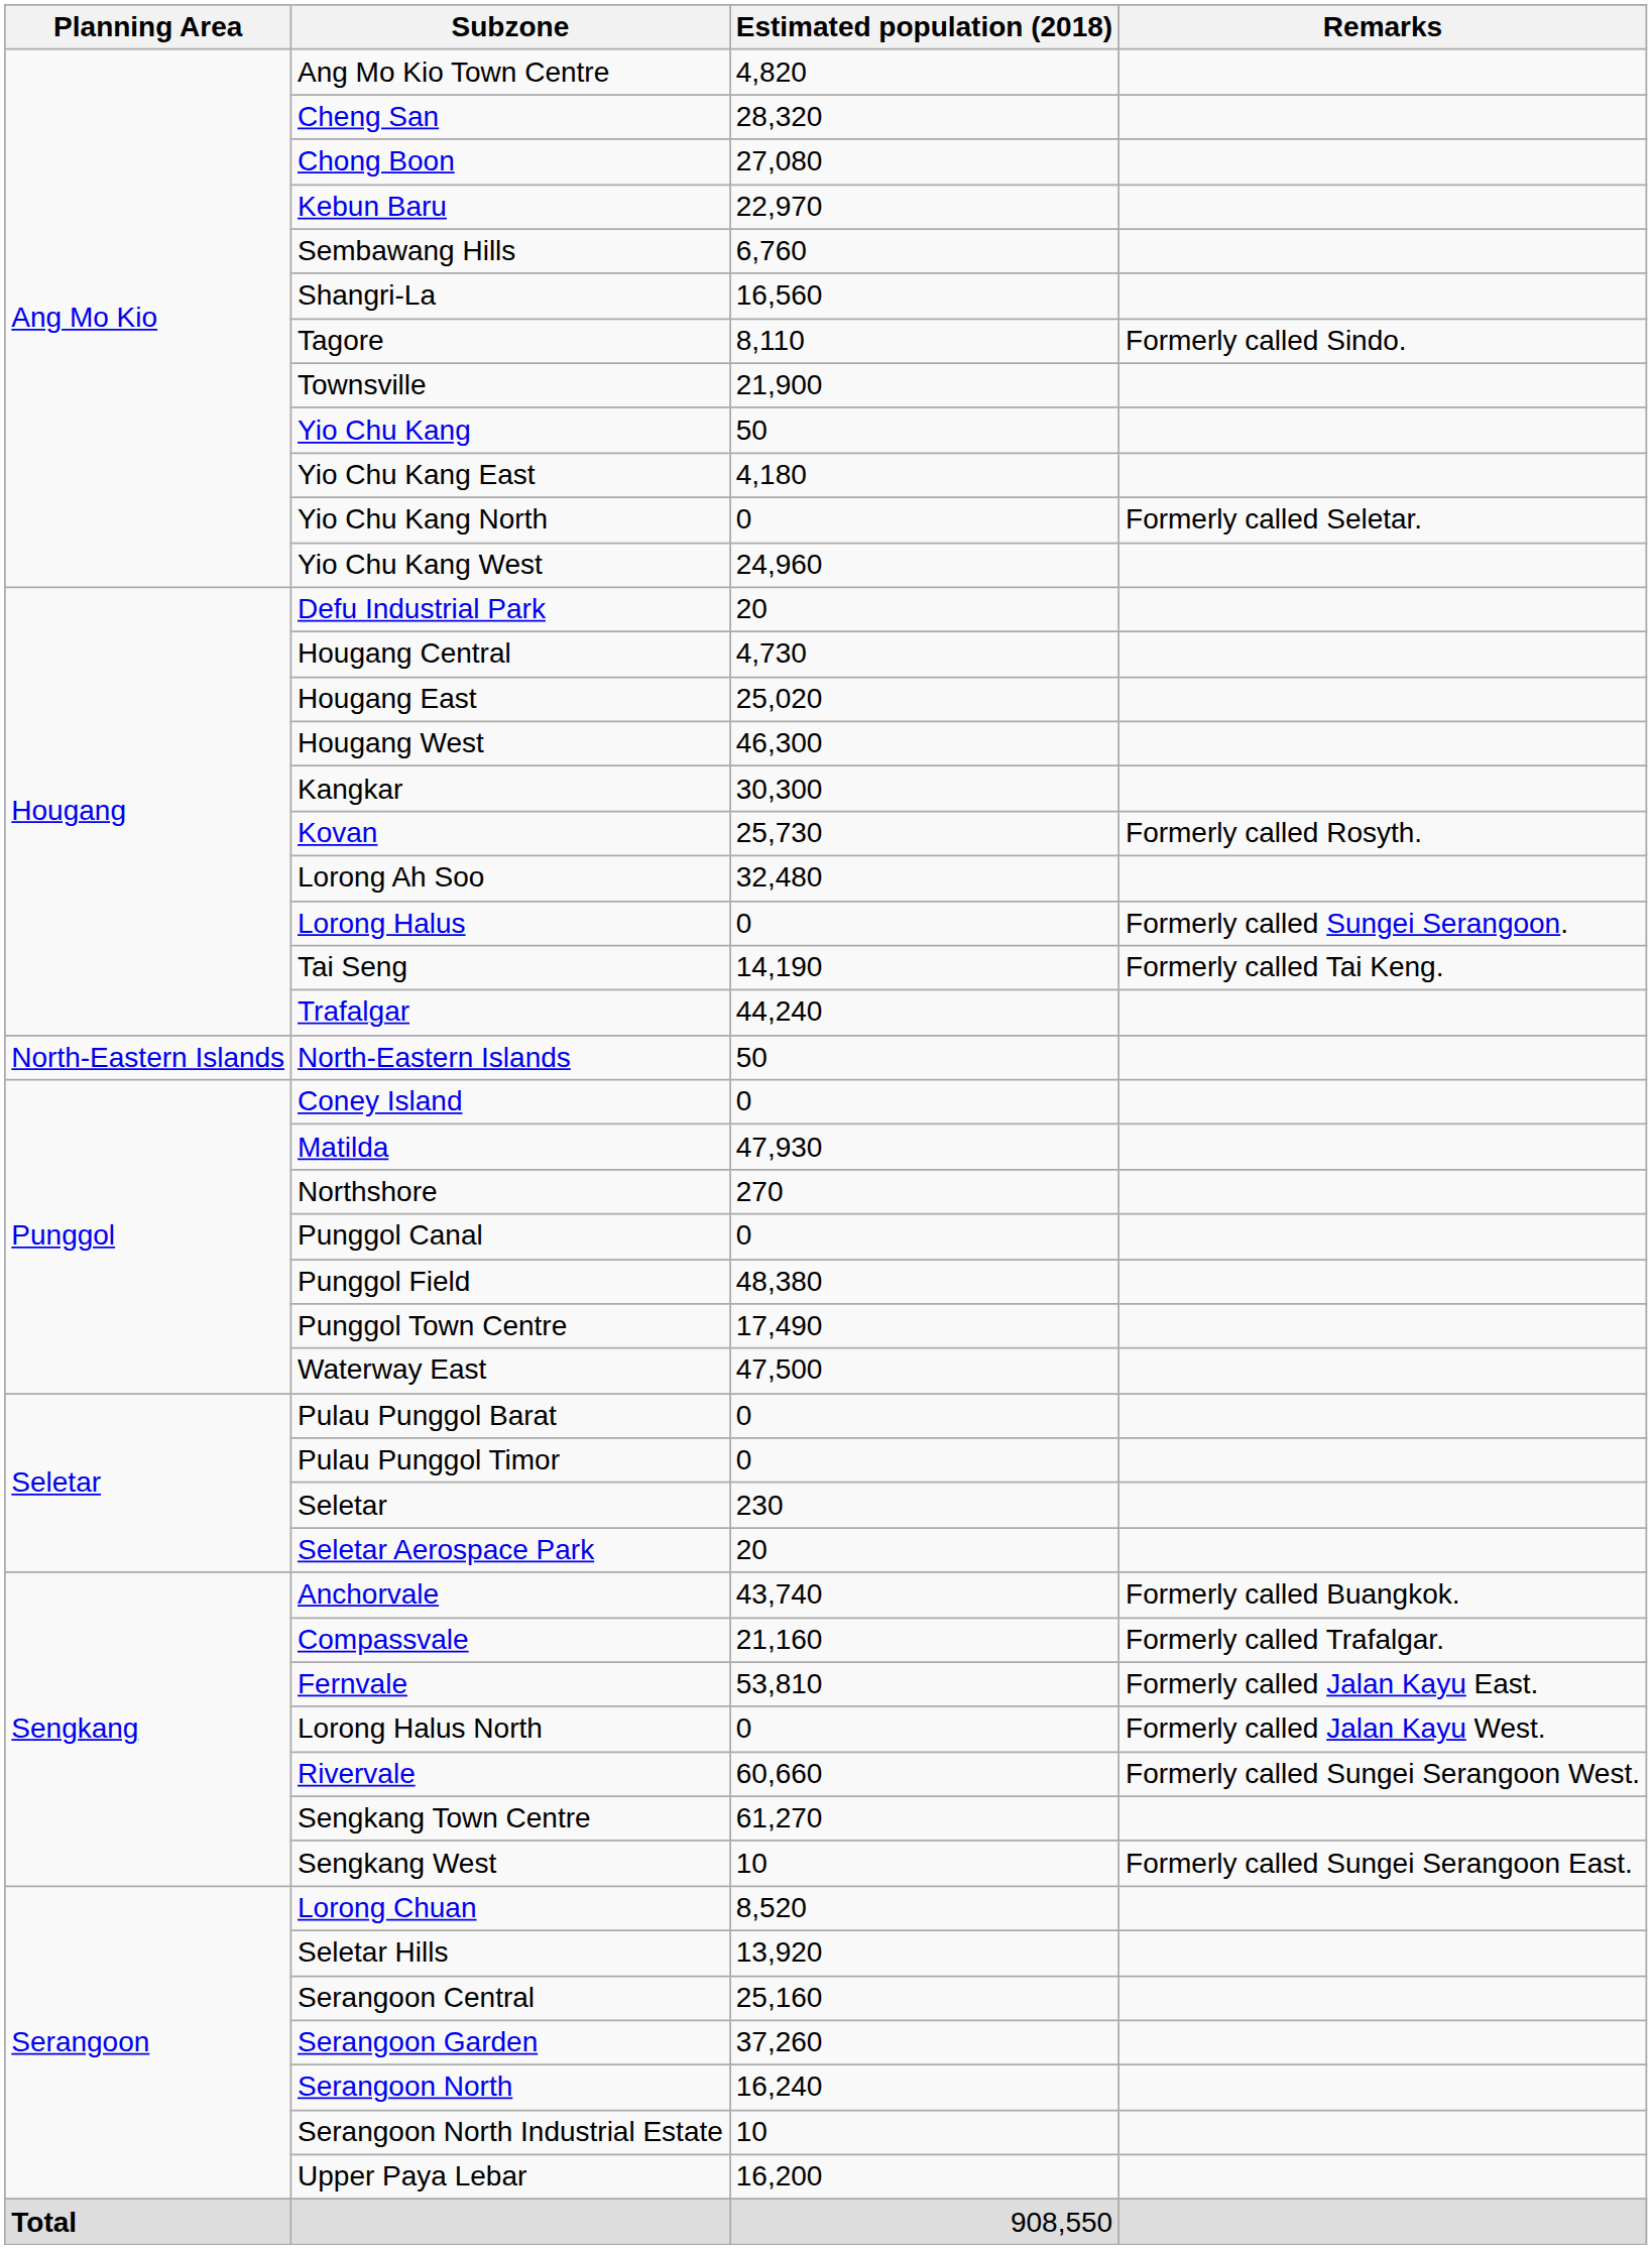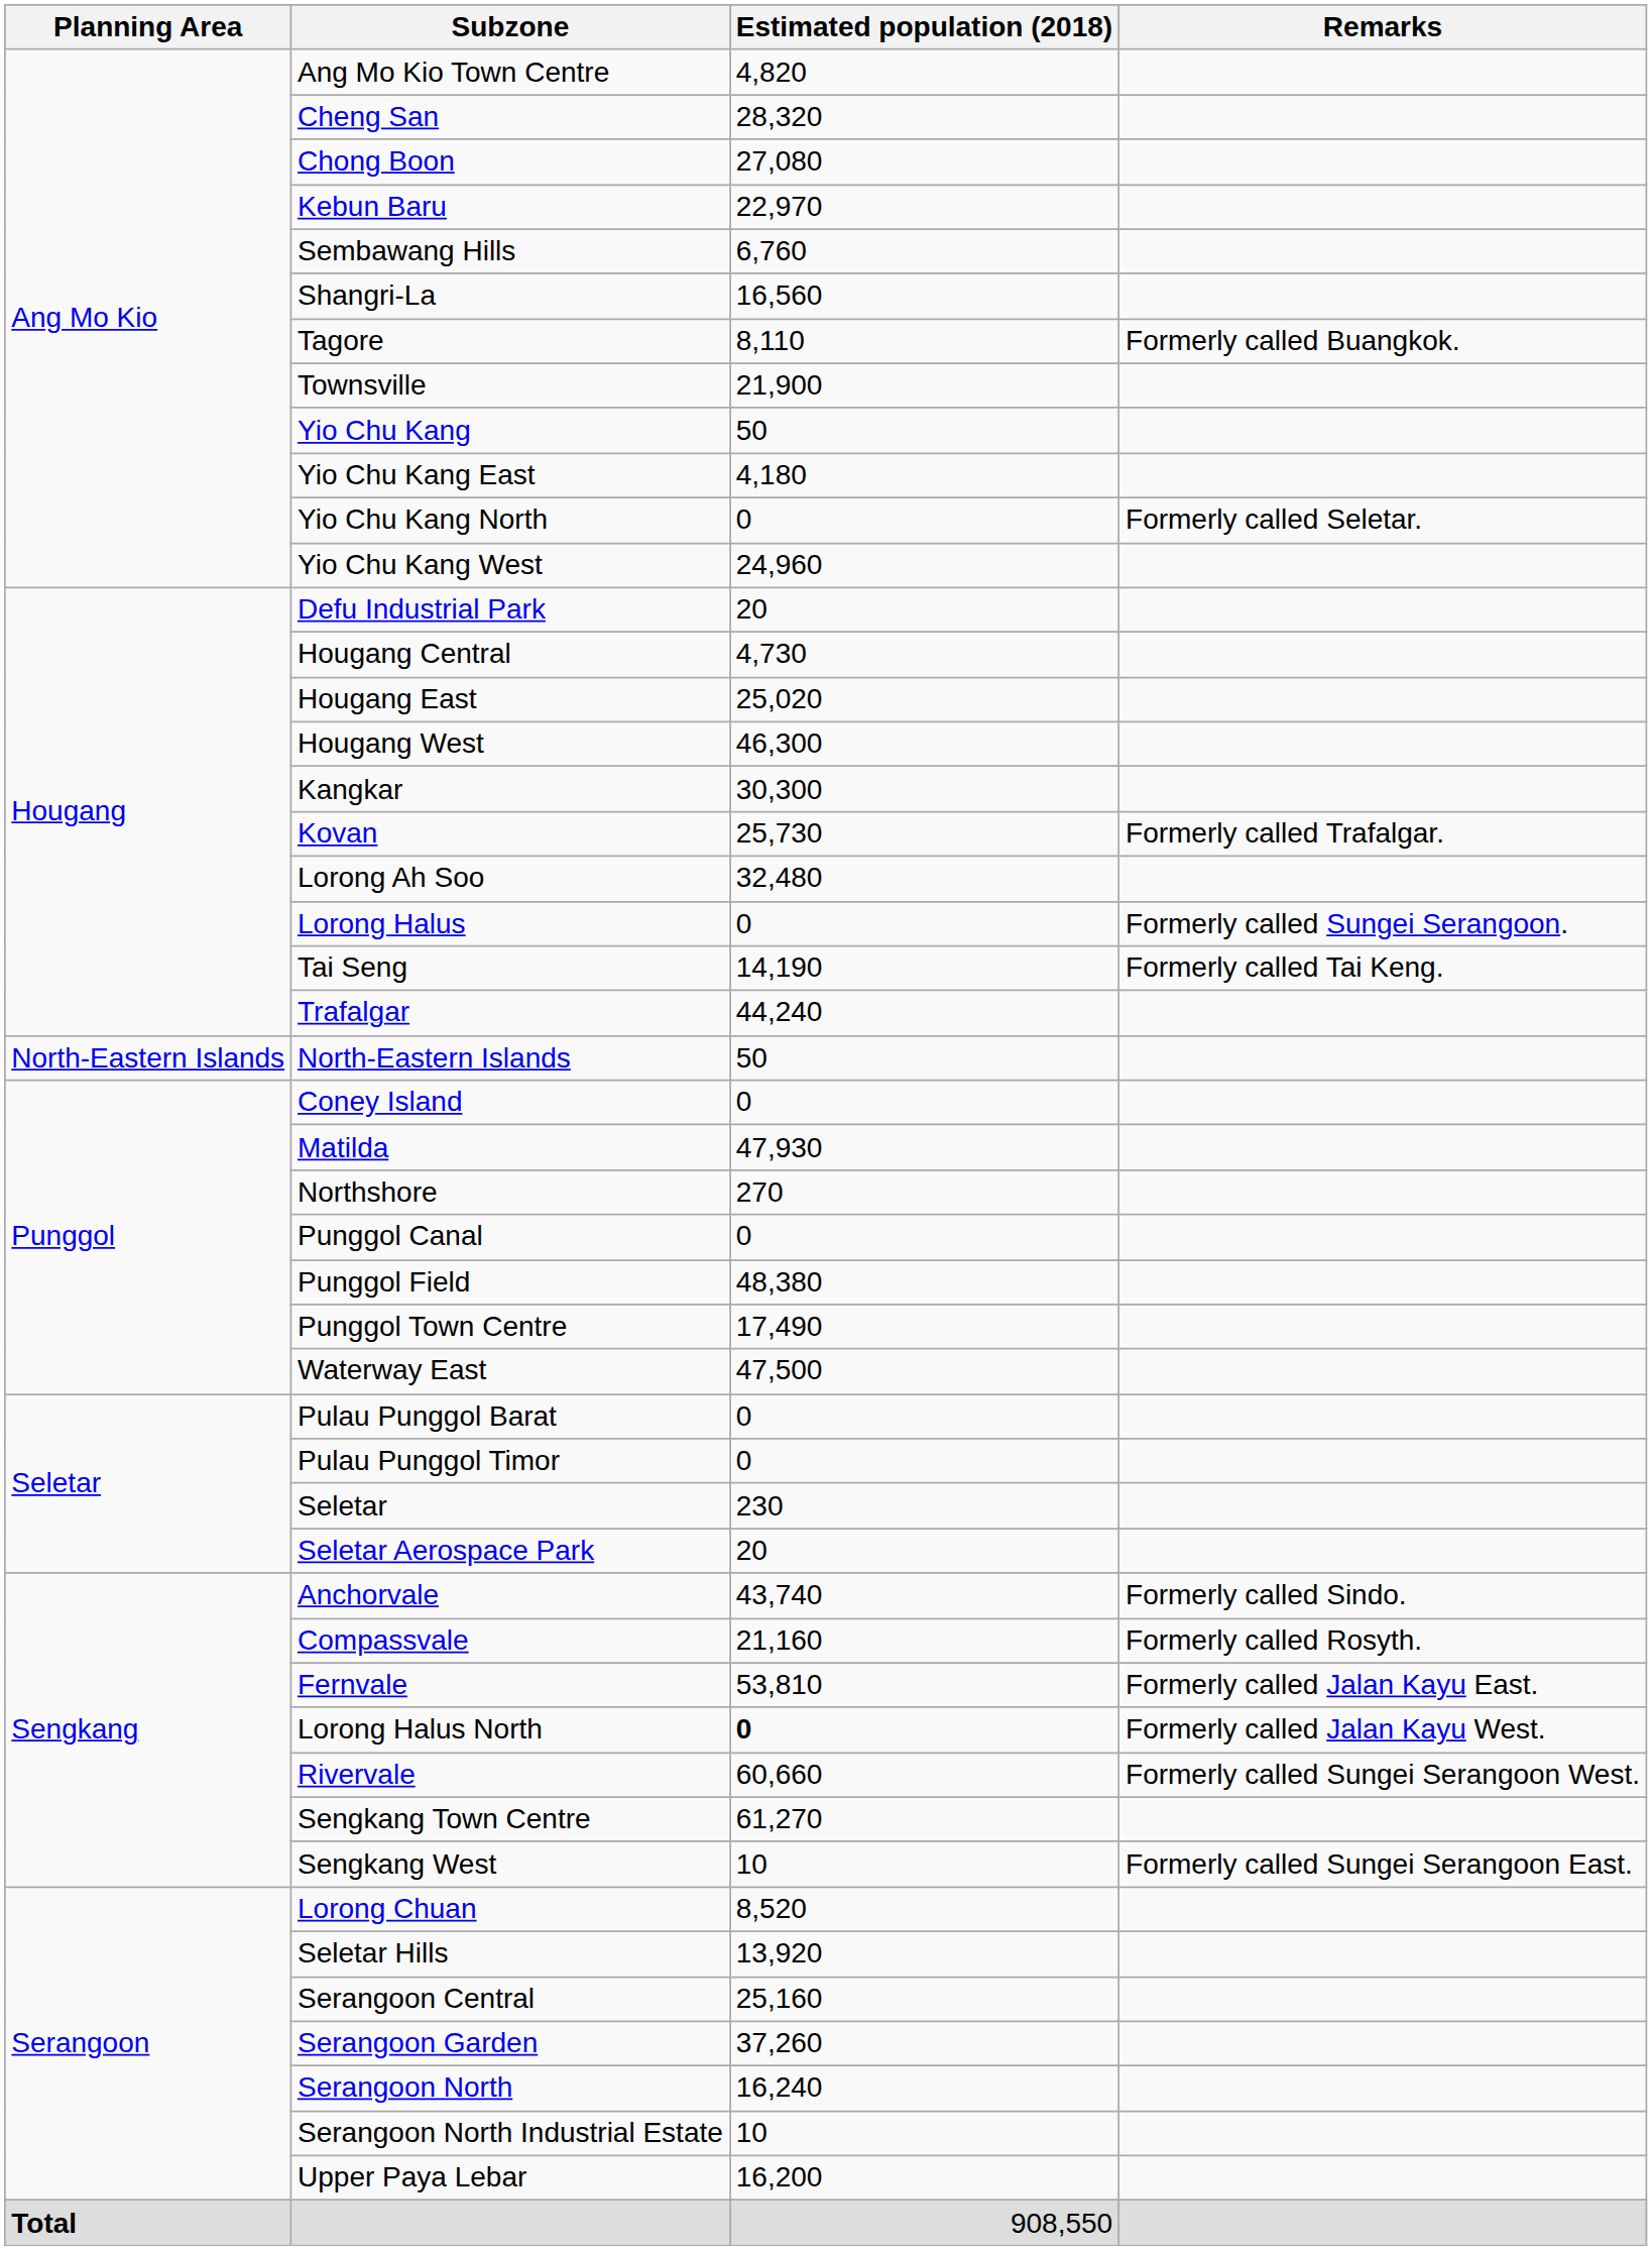 <table class="wikitable sortable">
 <tr>
 <th>Planning Area</th>
 <th>Subzone</th>
 <th>Estimated population (2018)</th>
 <th>Remarks</th>
 </tr>
 <tr>
 <td rowspan="12"><a href='#'>Ang Mo Kio</a></td>
 <td>Ang Mo Kio Town Centre</td>
 <td>4,820</td>
 <td></td>
 </tr>
 <tr>
 <td><a href='#'>Cheng San</a></td>
 <td>28,320</td>
 <td></td>
 </tr>
 <tr>
 <td><a href='#'>Chong Boon</a></td>
 <td>27,080</td>
 <td></td>
 </tr>
 <tr>
 <td><a href='#'>Kebun Baru</a></td>
 <td>22,970</td>
 <td></td>
 </tr>
 <tr>
 <td>Sembawang Hills</td>
 <td>6,760</td>
 <td></td>
 </tr>
 <tr>
 <td>Shangri-La</td>
 <td>16,560</td>
 <td></td>
 </tr>
 <tr>
 <td>Tagore</td>
 <td>8,110</td>
-<td>Formerly called Sindo.</td>
+<td>Formerly called Buangkok.</td>
 </tr>
 <tr>
 <td>Townsville</td>
 <td>21,900</td>
 <td></td>
 </tr>
 <tr>
 <td><a href='#'>Yio Chu Kang</a></td>
 <td>50</td>
 <td></td>
 </tr>
 <tr>
 <td>Yio Chu Kang East</td>
 <td>4,180</td>
 <td></td>
 </tr>
 <tr>
 <td>Yio Chu Kang North</td>
 <td>0</td>
 <td>Formerly called Seletar.</td>
 </tr>
 <tr>
 <td>Yio Chu Kang West</td>
 <td>24,960</td>
 <td></td>
 </tr>
 <tr>
 <td rowspan="10"><a href='#'>Hougang</a></td>
 <td><a href='#'>Defu Industrial Park</a></td>
 <td>20</td>
 <td></td>
 </tr>
 <tr>
 <td>Hougang Central</td>
 <td>4,730</td>
 <td></td>
 </tr>
 <tr>
 <td>Hougang East</td>
 <td>25,020</td>
 <td></td>
 </tr>
 <tr>
 <td>Hougang West</td>
 <td>46,300</td>
 <td></td>
 </tr>
 <tr>
 <td>Kangkar</td>
 <td>30,300</td>
 <td></td>
 </tr>
 <tr>
 <td><a href='#'>Kovan</a></td>
 <td>25,730</td>
-<td>Formerly called Rosyth.</td>
+<td>Formerly called Trafalgar.</td>
 </tr>
 <tr>
 <td>Lorong Ah Soo</td>
 <td>32,480</td>
 <td></td>
 </tr>
 <tr>
 <td><a href='#'>Lorong Halus</a></td>
 <td>0</td>
 <td>Formerly called <a href='#'>Sungei Serangoon</a>.</td>
 </tr>
 <tr>
 <td>Tai Seng</td>
 <td>14,190</td>
 <td>Formerly called Tai Keng.</td>
 </tr>
 <tr>
 <td><a href='#'>Trafalgar</a></td>
 <td>44,240</td>
 <td></td>
 </tr>
 <tr>
 <td><a href='#'>North-Eastern Islands</a></td>
 <td><a href='#'>North-Eastern Islands</a></td>
 <td>50</td>
 <td></td>
 </tr>
 <tr>
 <td rowspan="7"><a href='#'>Punggol</a></td>
 <td><a href='#'>Coney Island</a></td>
 <td>0</td>
 <td></td>
 </tr>
 <tr>
 <td><a href='#'>Matilda</a></td>
 <td>47,930</td>
 <td></td>
 </tr>
 <tr>
 <td>Northshore</td>
 <td>270</td>
 <td></td>
 </tr>
 <tr>
 <td>Punggol Canal</td>
 <td>0</td>
 <td></td>
 </tr>
 <tr>
 <td>Punggol Field</td>
 <td>48,380</td>
 <td></td>
 </tr>
 <tr>
 <td>Punggol Town Centre</td>
 <td>17,490</td>
 <td></td>
 </tr>
 <tr>
 <td>Waterway East</td>
 <td>47,500</td>
 <td></td>
 </tr>
 <tr>
 <td rowspan="4"><a href='#'>Seletar</a></td>
 <td>Pulau Punggol Barat</td>
 <td>0</td>
 <td></td>
 </tr>
 <tr>
 <td>Pulau Punggol Timor</td>
 <td>0</td>
 <td></td>
 </tr>
 <tr>
 <td>Seletar</td>
 <td>230</td>
 <td></td>
 </tr>
 <tr>
 <td><a href='#'>Seletar Aerospace Park</a></td>
 <td>20</td>
 <td></td>
 </tr>
 <tr>
 <td rowspan="7"><a href='#'>Sengkang</a></td>
 <td><a href='#'>Anchorvale</a></td>
 <td>43,740</td>
-<td>Formerly called Buangkok.</td>
+<td>Formerly called Sindo.</td>
 </tr>
 <tr>
 <td><a href='#'>Compassvale</a></td>
 <td>21,160</td>
-<td>Formerly called Trafalgar.</td>
+<td>Formerly called Rosyth.</td>
 </tr>
 <tr>
 <td><a href='#'>Fernvale</a></td>
 <td>53,810</td>
 <td>Formerly called <a href='#'>Jalan Kayu</a> East.</td>
 </tr>
 <tr>
 <td>Lorong Halus North</td>
-<td>0</td>
+<td><strong>0</strong></td>
 <td>Formerly called <a href='#'>Jalan Kayu</a> West.</td>
 </tr>
 <tr>
 <td><a href='#'>Rivervale</a></td>
 <td>60,660</td>
 <td>Formerly called Sungei Serangoon West.</td>
 </tr>
 <tr>
 <td>Sengkang Town Centre</td>
 <td>61,270</td>
 <td></td>
 </tr>
 <tr>
 <td>Sengkang West</td>
 <td>10</td>
 <td>Formerly called Sungei Serangoon East.</td>
 </tr>
 <tr>
 <td rowspan="7"><a href='#'>Serangoon</a></td>
 <td><a href='#'>Lorong Chuan</a></td>
 <td>8,520</td>
 <td></td>
 </tr>
 <tr>
 <td>Seletar Hills</td>
 <td>13,920</td>
 <td></td>
 </tr>
 <tr>
 <td>Serangoon Central</td>
 <td>25,160</td>
 <td></td>
 </tr>
 <tr>
 <td><a href='#'>Serangoon Garden</a></td>
 <td>37,260</td>
 <td></td>
 </tr>
 <tr>
 <td><a href='#'>Serangoon North</a></td>
 <td>16,240</td>
 <td></td>
 </tr>
 <tr>
 <td>Serangoon North Industrial Estate</td>
 <td>10</td>
 <td></td>
 </tr>
 <tr>
 <td>Upper Paya Lebar</td>
 <td>16,200</td>
 <td></td>
 </tr>
 <tr style="background: #DDDDDD;" class="sortbottom">
 <td><strong>Total</strong></td>
 <td></td>
 <td align="right">908,550</td>
 <td></td>
 </tr>
 </table>
